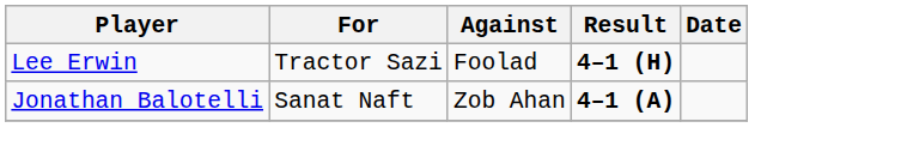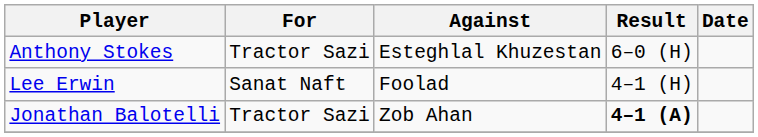 <table class="wikitable sortable">
 <tr>
 <th>Player</th>
 <th>For</th>
 <th>Against</th>
 <th align=center>Result</th>
 <th>Date</th>
 </tr>
 <tr>
+<td> <a href='#'>Anthony Stokes</a></td>
+<td>Tractor Sazi</td>
+<td>Esteghlal Khuzestan</td>
+<td align=center>6–0 (H)</td>
+<td></td>
+</tr>
+<tr>
 <td> <a href='#'>Lee Erwin</a></td>
-<td>Tractor Sazi</td>
+<td>Sanat Naft</td>
 <td>Foolad</td>
-<td align=center><strong>4–1 (H)</strong></td>
+<td align=center>4–1 (H)</td>
 <td></td>
 </tr>
 <tr>
 <td> <a href='#'>Jonathan Balotelli</a></td>
-<td>Sanat Naft</td>
+<td>Tractor Sazi</td>
 <td>Zob Ahan</td>
 <td align=center><strong>4–1 (A)</strong></td>
 <td></td>
 </tr>
 <tr>
 </tr>
 </table>
